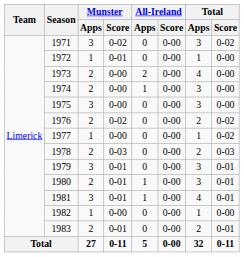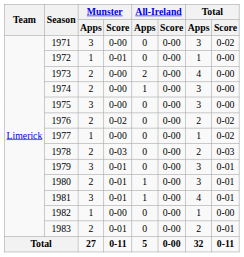 <table class="wikitable" style="text-align:center">
 <tr>
 <th rowspan="2">Team</th>
 <th rowspan="2">Season</th>
 <th colspan="2"><a href='#'>Munster</a></th>
 <th colspan="2"><a href='#'>All-Ireland</a></th>
 <th colspan="2">Total</th>
 </tr>
 <tr>
 <th>Apps</th>
 <th>Score</th>
 <th>Apps</th>
 <th>Score</th>
 <th>Apps</th>
 <th>Score</th>
 </tr>
 <tr>
 <td rowspan="13"><a href='#'>Limerick</a></td>
 <td>1971</td>
 <td>3</td>
-<td>0-02</td>
+<td>0-00</td>
 <td>0</td>
 <td>0-00</td>
 <td>3</td>
 <td>0-02</td>
 </tr>
 <tr>
 <td>1972</td>
 <td>1</td>
 <td>0-01</td>
 <td>0</td>
 <td>0-00</td>
 <td>1</td>
 <td>0-00</td>
 </tr>
 <tr>
 <td>1973</td>
 <td>2</td>
 <td>0-00</td>
 <td>2</td>
 <td>0-00</td>
 <td>4</td>
 <td>0-00</td>
 </tr>
 <tr>
 <td>1974</td>
 <td>2</td>
 <td>0-00</td>
 <td>1</td>
 <td>0-00</td>
 <td>3</td>
 <td>0-00</td>
 </tr>
 <tr>
 <td>1975</td>
 <td>3</td>
 <td>0-00</td>
 <td>0</td>
 <td>0-00</td>
 <td>3</td>
 <td>0-00</td>
 </tr>
 <tr>
 <td>1976</td>
 <td>2</td>
 <td>0-02</td>
 <td>0</td>
 <td>0-00</td>
 <td>2</td>
 <td>0-02</td>
 </tr>
 <tr>
 <td>1977</td>
 <td>1</td>
 <td>0-00</td>
 <td>0</td>
 <td>0-00</td>
 <td>1</td>
 <td>0-02</td>
 </tr>
 <tr>
 <td>1978</td>
 <td>2</td>
 <td>0-03</td>
 <td>0</td>
 <td>0-00</td>
 <td>2</td>
 <td>0-03</td>
 </tr>
 <tr>
 <td>1979</td>
 <td>3</td>
 <td>0-01</td>
 <td>0</td>
 <td>0-00</td>
 <td>3</td>
 <td>0-01</td>
 </tr>
 <tr>
 <td>1980</td>
 <td>2</td>
 <td>0-01</td>
 <td>1</td>
 <td>0-00</td>
 <td>3</td>
 <td>0-01</td>
 </tr>
 <tr>
 <td>1981</td>
 <td>3</td>
 <td>0-01</td>
 <td>1</td>
 <td>0-00</td>
 <td>4</td>
 <td>0-01</td>
 </tr>
 <tr>
 <td>1982</td>
 <td>1</td>
 <td>0-00</td>
 <td>0</td>
 <td>0-00</td>
 <td>1</td>
 <td>0-00</td>
 </tr>
 <tr>
 <td>1983</td>
 <td>2</td>
 <td>0-01</td>
 <td>0</td>
 <td>0-00</td>
 <td>2</td>
 <td>0-01</td>
 </tr>
 <tr>
 <th colspan="2">Total</th>
 <td><strong>27</strong></td>
 <td><strong>0-11</strong></td>
 <td><strong>5</strong></td>
 <td><strong>0-00</strong></td>
 <td><strong>32</strong></td>
 <td><strong>0-11</strong></td>
 </tr>
 </table>
